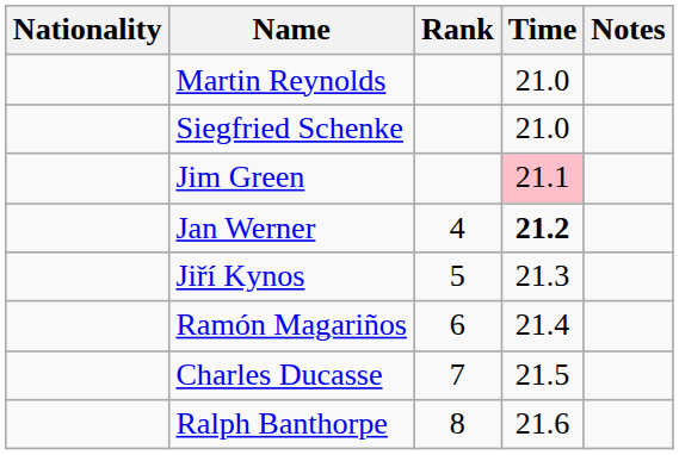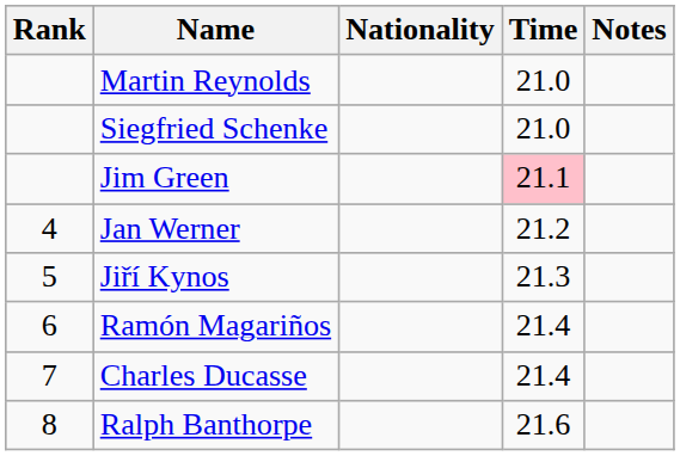 <table class="wikitable sortable" style="text-align:center">
 <tr>
+<th>Rank</th>
+<th>Name</th>
 <th>Nationality</th>
-<th>Name</th>
-<th>Rank</th>
 <th>Time</th>
 <th>Notes</th>
 </tr>
 <tr>
+<td></td>
+<td align=left><a href='#'>Martin Reynolds</a></td>
 <td align=left></td>
-<td align=left><a href='#'>Martin Reynolds</a></td>
-<td></td>
 <td>21.0</td>
 <td></td>
 </tr>
 <tr>
+<td></td>
+<td align=left><a href='#'>Siegfried Schenke</a></td>
 <td align=left></td>
-<td align=left><a href='#'>Siegfried Schenke</a></td>
-<td></td>
 <td>21.0</td>
 <td></td>
 </tr>
 <tr>
+<td></td>
+<td align=left><a href='#'>Jim Green</a></td>
 <td align=left></td>
-<td align=left><a href='#'>Jim Green</a></td>
-<td></td>
 <td style="background: pink;">21.1</td>
 <td></td>
 </tr>
 <tr>
+<td>4</td>
+<td align=left><a href='#'>Jan Werner</a></td>
 <td align=left></td>
-<td align=left><a href='#'>Jan Werner</a></td>
-<td>4</td>
-<td><strong>21.2</strong></td>
+<td>21.2</td>
 <td></td>
 </tr>
 <tr>
+<td>5</td>
+<td align=left><a href='#'>Jiří Kynos</a></td>
 <td align=left></td>
-<td align=left><a href='#'>Jiří Kynos</a></td>
-<td>5</td>
 <td>21.3</td>
 <td></td>
 </tr>
 <tr>
+<td>6</td>
+<td align=left><a href='#'>Ramón Magariños</a></td>
 <td align=left></td>
-<td align=left><a href='#'>Ramón Magariños</a></td>
-<td>6</td>
 <td>21.4</td>
 <td></td>
 </tr>
 <tr>
+<td>7</td>
+<td align=left><a href='#'>Charles Ducasse</a></td>
 <td align=left></td>
-<td align=left><a href='#'>Charles Ducasse</a></td>
-<td>7</td>
-<td>21.5</td>
+<td>21.4</td>
 <td></td>
 </tr>
 <tr>
+<td>8</td>
+<td align=left><a href='#'>Ralph Banthorpe</a></td>
 <td align=left></td>
-<td align=left><a href='#'>Ralph Banthorpe</a></td>
-<td>8</td>
 <td>21.6</td>
 <td></td>
 </tr>
 </table>
